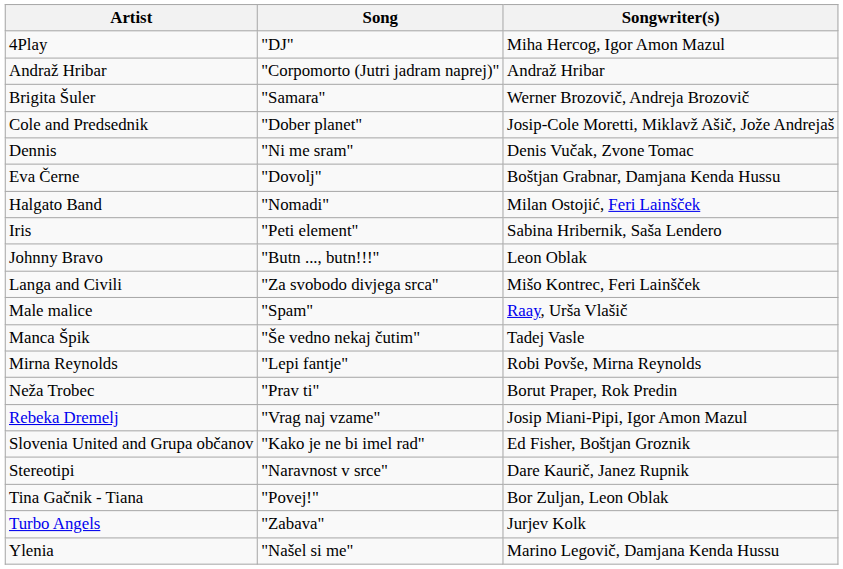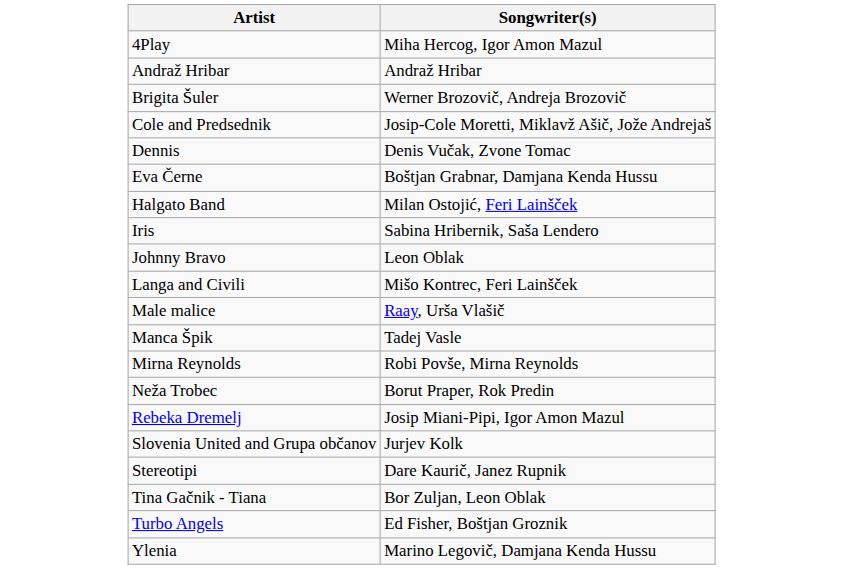 <table class="sortable wikitable" style="margin: 1em auto 1em auto">
 <tr>
 <th>Artist</th>
-<th>Song</th>
 <th>Songwriter(s)</th>
 </tr>
 <tr>
 <td>4Play</td>
-<td>"DJ"</td>
 <td>Miha Hercog, Igor Amon Mazul</td>
 </tr>
 <tr>
 <td>Andraž Hribar</td>
-<td>"Corpomorto (Jutri jadram naprej)"</td>
 <td>Andraž Hribar</td>
 </tr>
 <tr>
 <td>Brigita Šuler</td>
-<td>"Samara"</td>
 <td>Werner Brozovič, Andreja Brozovič</td>
 </tr>
 <tr>
 <td>Cole and Predsednik</td>
-<td>"Dober planet"</td>
 <td>Josip-Cole Moretti, Miklavž Ašič, Jože Andrejaš</td>
 </tr>
 <tr>
 <td>Dennis</td>
-<td>"Ni me sram"</td>
 <td>Denis Vučak, Zvone Tomac</td>
 </tr>
 <tr>
 <td>Eva Černe</td>
-<td>"Dovolj"</td>
 <td>Boštjan Grabnar, Damjana Kenda Hussu</td>
 </tr>
 <tr>
 <td>Halgato Band</td>
-<td>"Nomadi"</td>
 <td>Milan Ostojić, <a href='#'>Feri Lainšček</a></td>
 </tr>
 <tr>
 <td>Iris</td>
-<td>"Peti element"</td>
 <td>Sabina Hribernik, Saša Lendero</td>
 </tr>
 <tr>
 <td>Johnny Bravo</td>
-<td>"Butn ..., butn!!!"</td>
 <td>Leon Oblak</td>
 </tr>
 <tr>
 <td>Langa and Civili</td>
-<td>"Za svobodo divjega srca"</td>
 <td>Mišo Kontrec, Feri Lainšček</td>
 </tr>
 <tr>
 <td>Male malice</td>
-<td>"Spam"</td>
 <td><a href='#'>Raay</a>, Urša Vlašič</td>
 </tr>
 <tr>
 <td>Manca Špik</td>
-<td>"Še vedno nekaj čutim"</td>
 <td>Tadej Vasle</td>
 </tr>
 <tr>
 <td>Mirna Reynolds</td>
-<td>"Lepi fantje"</td>
 <td>Robi Povše, Mirna Reynolds</td>
 </tr>
 <tr>
 <td>Neža Trobec</td>
-<td>"Prav ti"</td>
 <td>Borut Praper, Rok Predin</td>
 </tr>
 <tr>
 <td><a href='#'>Rebeka Dremelj</a></td>
-<td>"Vrag naj vzame"</td>
 <td>Josip Miani-Pipi, Igor Amon Mazul</td>
 </tr>
 <tr>
 <td>Slovenia United and Grupa občanov</td>
-<td>"Kako je ne bi imel rad"</td>
-<td>Ed Fisher, Boštjan Groznik</td>
+<td>Jurjev Kolk</td>
 </tr>
 <tr>
 <td>Stereotipi</td>
-<td>"Naravnost v srce"</td>
 <td>Dare Kaurič, Janez Rupnik</td>
 </tr>
 <tr>
 <td>Tina Gačnik - Tiana</td>
-<td>"Povej!"</td>
 <td>Bor Zuljan, Leon Oblak</td>
 </tr>
 <tr>
 <td><a href='#'>Turbo Angels</a></td>
-<td>"Zabava"</td>
-<td>Jurjev Kolk</td>
+<td>Ed Fisher, Boštjan Groznik</td>
 </tr>
 <tr>
 <td>Ylenia</td>
-<td>"Našel si me"</td>
 <td>Marino Legovič, Damjana Kenda Hussu</td>
 </tr>
 </table>
